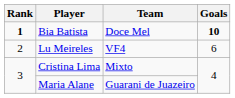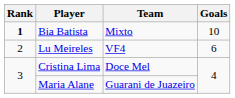 <table class="wikitable" style="text-align:left">
 <tr>
 <th>Rank</th>
 <th>Player</th>
 <th>Team</th>
 <th>Goals</th>
 </tr>
 <tr>
 <td align=center><strong>1</strong></td>
 <td><a href='#'>Bia Batista</a></td>
-<td> <a href='#'>Doce Mel</a></td>
-<td align=center><strong>10</strong></td>
+<td> <a href='#'>Mixto</a></td>
+<td align=center>10</td>
 </tr>
 <tr>
 <td align=center>2</td>
 <td><a href='#'>Lu Meireles</a></td>
 <td> <a href='#'>VF4</a></td>
 <td align=center>6</td>
 </tr>
 <tr>
 <td align=center rowspan=2>3</td>
 <td><a href='#'>Cristina Lima</a></td>
-<td> <a href='#'>Mixto</a></td>
+<td> <a href='#'>Doce Mel</a></td>
 <td align=center rowspan=7>4</td>
 </tr>
 <tr>
 <td><a href='#'>Maria Alane</a></td>
 <td> <a href='#'>Guarani de Juazeiro</a></td>
 </tr>
 </table>
